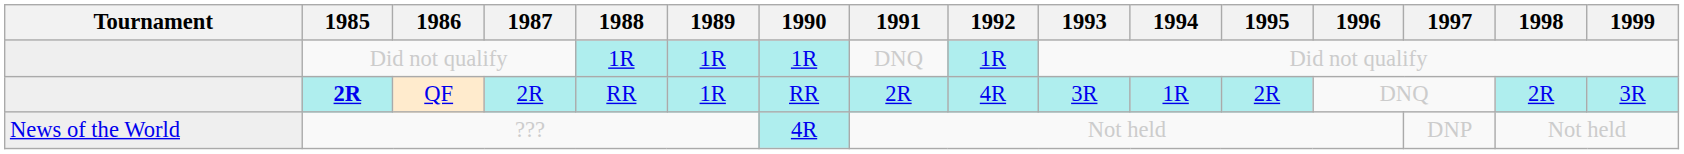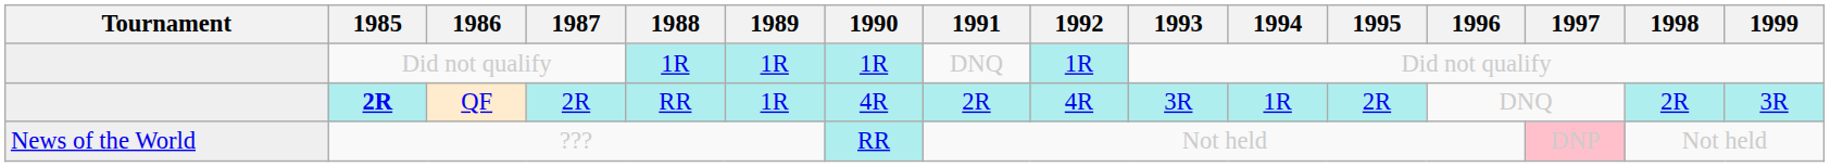 <table class="wikitable" style="width:75%; margin:0">
 <tr>
 <th>Tournament</th>
 <th>1985</th>
 <th>1986</th>
 <th>1987</th>
 <th>1988</th>
 <th>1989</th>
 <th>1990</th>
 <th>1991</th>
 <th>1992</th>
 <th>1993</th>
 <th>1994</th>
 <th>1995</th>
 <th>1996</th>
 <th>1997</th>
 <th>1998</th>
 <th>1999</th>
 </tr>
 <tr>
 <td style="background:#efefef;"></td>
 <td colspan="3" style="text-align:center; color:#ccc;">Did not qualify</td>
 <td style="text-align:center; background:#afeeee;"><a href='#'>1R</a></td>
 <td style="text-align:center; background:#afeeee;"><a href='#'>1R</a></td>
 <td style="text-align:center; background:#afeeee;"><a href='#'>1R</a></td>
 <td style="text-align:center; color:#ccc;">DNQ</td>
 <td style="text-align:center; background:#afeeee;"><a href='#'>1R</a></td>
 <td colspan="7" style="text-align:center; color:#ccc;">Did not qualify</td>
 </tr>
 <tr>
 <td style="background:#efefef;"></td>
 <td style="text-align:center; background:#afeeee;"><strong><a href='#'>2R</a></strong></td>
 <td style="text-align:center; background:#ffebcd;"><a href='#'>QF</a></td>
 <td style="text-align:center; background:#afeeee;"><a href='#'>2R</a></td>
 <td style="text-align:center; background:#afeeee;"><a href='#'>RR</a></td>
 <td style="text-align:center; background:#afeeee;"><a href='#'>1R</a></td>
-<td style="text-align:center; background:#afeeee;"><a href='#'>RR</a></td>
+<td style="text-align:center; background:#afeeee;"><a href='#'>4R</a></td>
 <td style="text-align:center; background:#afeeee;"><a href='#'>2R</a></td>
 <td style="text-align:center; background:#afeeee;"><a href='#'>4R</a></td>
 <td style="text-align:center; background:#afeeee;"><a href='#'>3R</a></td>
 <td style="text-align:center; background:#afeeee;"><a href='#'>1R</a></td>
 <td style="text-align:center; background:#afeeee;"><a href='#'>2R</a></td>
 <td colspan="2" style="text-align:center; color:#ccc;">DNQ</td>
 <td style="text-align:center; background:#afeeee;"><a href='#'>2R</a></td>
 <td style="text-align:center; background:#afeeee;"><a href='#'>3R</a></td>
 </tr>
 <tr>
 <td style="background:#efefef;"><a href='#'>News of the World</a></td>
 <td colspan="5" style="text-align:center; color:#ccc;">???</td>
-<td style="text-align:center; background:#afeeee;"><a href='#'>4R</a></td>
+<td style="text-align:center; background:#afeeee;"><a href='#'>RR</a></td>
 <td colspan="6" style="text-align:center; color:#ccc;">Not held</td>
-<td style="text-align:center; color:#ccc;">DNP</td>
+<td style="background: pink; text-align:center; color:#ccc;">DNP</td>
 <td colspan="2" style="text-align:center; color:#ccc;">Not held</td>
 </tr>
 </table>
